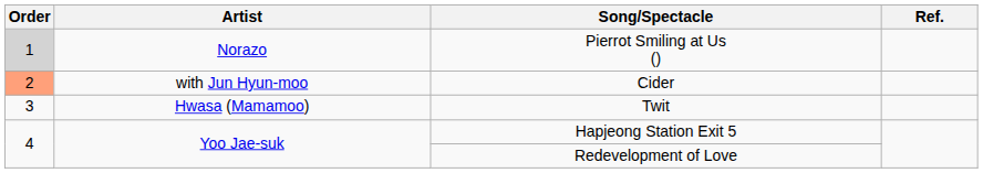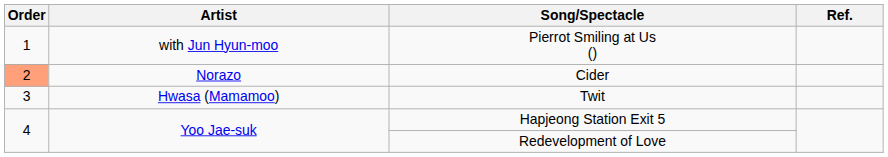 <table class="wikitable" style="text-align:center; width:80%;">
 <tr>
 <th width="5%">Order</th>
 <th>Artist</th>
 <th>Song/Spectacle</th>
 <th>Ref.</th>
 </tr>
 <tr>
-<td style="background: lightgrey;">1</td>
-<td><a href='#'>Norazo</a></td>
+<td>1</td>
+<td> with <a href='#'>Jun Hyun-moo</a></td>
 <td>Pierrot Smiling at Us<br>()</td>
 <td></td>
 </tr>
 <tr>
 <td style="background: lightsalmon;">2</td>
-<td> with <a href='#'>Jun Hyun-moo</a></td>
+<td><a href='#'>Norazo</a></td>
 <td>Cider</td>
 <td></td>
 </tr>
 <tr>
 <td>3</td>
 <td><a href='#'>Hwasa</a> (<a href='#'>Mamamoo</a>)</td>
 <td>Twit</td>
 <td></td>
 </tr>
 <tr>
 <td rowspan="2">4</td>
 <td rowspan="2"><a href='#'>Yoo Jae-suk</a></td>
 <td>Hapjeong Station Exit 5</td>
 <td rowspan=2></td>
 </tr>
 <tr>
 <td>Redevelopment of Love</td>
 </tr>
 </table>
